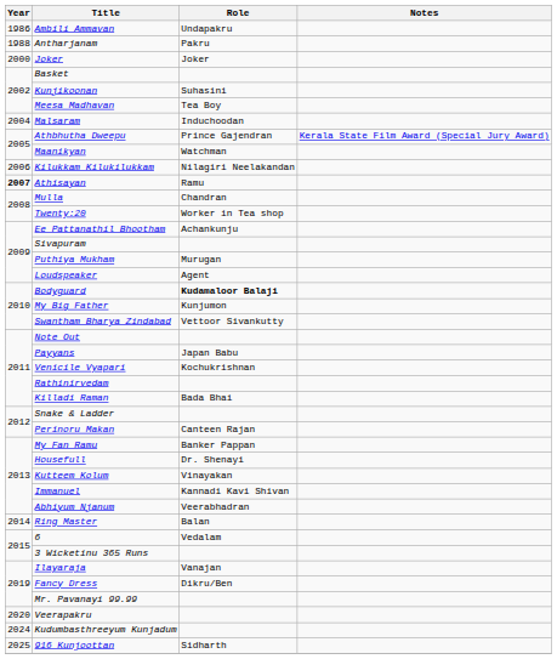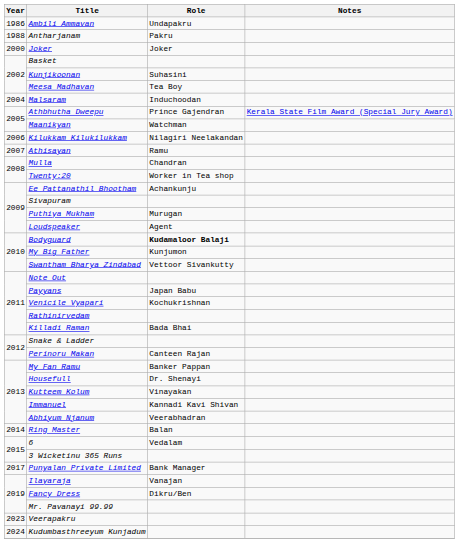 <table class="wikitable sortable">
 <tr>
 <th>Year</th>
 <th>Title</th>
 <th>Role</th>
 <th class="unsortable">Notes</th>
 </tr>
 <tr>
 <td>1986</td>
 <td><em><a href='#'>Ambili Ammavan</a></em></td>
 <td>Undapakru</td>
 <td></td>
 </tr>
 <tr>
 <td>1988</td>
 <td><em>Antharjanam</em></td>
 <td>Pakru</td>
 <td></td>
 </tr>
 <tr>
 <td>2000</td>
 <td><em><a href='#'>Joker</a></em></td>
 <td>Joker</td>
 <td></td>
 </tr>
 <tr>
 <td rowspan=3>2002</td>
 <td><em>Basket</em></td>
 <td></td>
 <td></td>
 </tr>
 <tr>
 <td><em><a href='#'>Kunjikoonan</a></em></td>
 <td>Suhasini</td>
 <td></td>
 </tr>
 <tr>
 <td><em><a href='#'>Meesa Madhavan</a></em></td>
 <td>Tea Boy</td>
 <td></td>
 </tr>
 <tr>
 <td>2004</td>
 <td><em><a href='#'>Malsaram</a></em></td>
 <td>Induchoodan</td>
 <td></td>
 </tr>
 <tr>
 <td rowspan=2>2005</td>
 <td><em><a href='#'>Athbhutha Dweepu</a></em></td>
 <td>Prince Gajendran</td>
 <td><a href='#'>Kerala State Film Award (Special Jury Award)</a></td>
 </tr>
 <tr>
 <td><em><a href='#'>Maanikyan</a></em></td>
 <td>Watchman</td>
 <td></td>
 </tr>
 <tr>
 <td>2006</td>
 <td><em><a href='#'>Kilukkam Kilukilukkam</a></em></td>
 <td>Nilagiri Neelakandan</td>
 <td></td>
 </tr>
 <tr>
-<td><strong>2007</strong></td>
+<td>2007</td>
 <td><em><a href='#'>Athisayan</a></em></td>
 <td>Ramu</td>
 <td></td>
 </tr>
 <tr>
 <td rowspan=2>2008</td>
 <td><em><a href='#'>Mulla</a></em></td>
 <td>Chandran</td>
 <td></td>
 </tr>
 <tr>
 <td><em><a href='#'>Twenty:20</a></em></td>
 <td>Worker in Tea shop</td>
 <td></td>
 </tr>
 <tr>
 <td rowspan=4>2009</td>
 <td><em><a href='#'>Ee Pattanathil Bhootham</a></em></td>
 <td>Achankunju</td>
 <td></td>
 </tr>
 <tr>
 <td><em>Sivapuram</em></td>
 <td></td>
 <td></td>
 </tr>
 <tr>
 <td><em><a href='#'>Puthiya Mukham</a></em></td>
 <td>Murugan</td>
 <td></td>
 </tr>
 <tr>
 <td><em><a href='#'>Loudspeaker</a></em></td>
 <td>Agent</td>
 <td></td>
 </tr>
 <tr>
 <td rowspan=3>2010</td>
 <td><em><a href='#'>Bodyguard</a></em></td>
 <td><strong>Kudamaloor Balaji</strong></td>
 <td></td>
 </tr>
 <tr>
 <td><em><a href='#'>My Big Father</a></em></td>
 <td>Kunjumon</td>
 <td></td>
 </tr>
 <tr>
 <td><em><a href='#'>Swantham Bharya Zindabad</a></em></td>
 <td>Vettoor Sivankutty</td>
 <td></td>
 </tr>
 <tr>
 <td rowspan=5>2011</td>
 <td><em><a href='#'>Note Out</a></em></td>
 <td></td>
 <td></td>
 </tr>
 <tr>
 <td><em><a href='#'>Payyans</a></em></td>
 <td>Japan Babu</td>
 <td></td>
 </tr>
 <tr>
 <td><em><a href='#'>Venicile Vyapari</a></em></td>
 <td>Kochukrishnan</td>
 <td></td>
 </tr>
 <tr>
 <td><em><a href='#'>Rathinirvedam</a></em></td>
 <td></td>
 <td></td>
 </tr>
 <tr>
 <td><em><a href='#'>Killadi Raman</a></em></td>
 <td>Bada Bhai</td>
 <td></td>
 </tr>
 <tr>
 <td rowspan=2>2012</td>
 <td><em>Snake & Ladder</em></td>
 <td></td>
 <td></td>
 </tr>
 <tr>
 <td><em><a href='#'>Perinoru Makan</a></em></td>
 <td>Canteen Rajan</td>
 <td></td>
 </tr>
 <tr>
 <td rowspan=5>2013</td>
 <td><em><a href='#'>My Fan Ramu</a></em></td>
 <td>Banker Pappan</td>
 <td></td>
 </tr>
 <tr>
 <td><em><a href='#'>Housefull</a></em></td>
 <td>Dr. Shenayi</td>
 <td></td>
 </tr>
 <tr>
 <td><em><a href='#'>Kutteem Kolum</a></em></td>
 <td>Vinayakan</td>
 <td></td>
 </tr>
 <tr>
 <td><em><a href='#'>Immanuel</a></em></td>
 <td>Kannadi Kavi Shivan</td>
 <td></td>
 </tr>
 <tr>
 <td><em><a href='#'>Abhiyum Njanum</a></em></td>
 <td>Veerabhadran</td>
 <td></td>
 </tr>
 <tr>
 <td>2014</td>
 <td><em><a href='#'>Ring Master</a></em></td>
 <td>Balan</td>
 <td></td>
 </tr>
 <tr>
 <td rowspan=2>2015</td>
 <td><em>6</em></td>
 <td>Vedalam</td>
 <td></td>
 </tr>
 <tr>
 <td><em>3 Wicketinu 365 Runs</em></td>
 <td></td>
 <td></td>
 </tr>
 <tr>
+<td>2017</td>
+<td><em><a href='#'>Punyalan Private Limited</a></em></td>
+<td>Bank Manager</td>
+<td></td>
+</tr>
+<tr>
 <td rowspan=3>2019</td>
 <td><em><a href='#'>Ilayaraja</a></em></td>
 <td>Vanajan</td>
 <td></td>
 </tr>
 <tr>
 <td><em><a href='#'>Fancy Dress</a></em></td>
 <td>Dikru/Ben</td>
 <td></td>
 </tr>
 <tr>
 <td><em>Mr. Pavanayi 99.99</em></td>
 <td></td>
 <td></td>
 </tr>
 <tr>
-<td>2020</td>
+<td>2023</td>
 <td><em>Veerapakru</em></td>
 <td></td>
 <td></td>
 </tr>
 <tr>
 <td>2024</td>
 <td><em>Kudumbasthreeyum Kunjadum</em></td>
 <td></td>
 <td></td>
 </tr>
 <tr>
-<td>2025</td>
-<td><em><a href='#'>916 Kunjoottan</a></em></td>
-<td>Sidharth</td>
-<td></td>
-</tr>
-<tr>
 </tr>
 </table>
